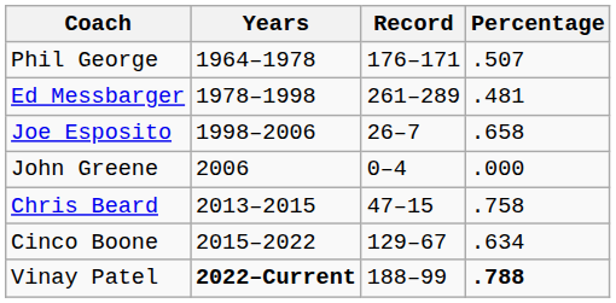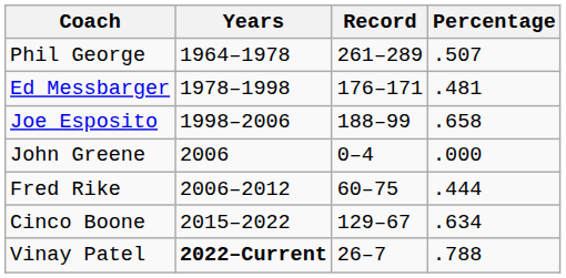 <table class="wikitable">
 <tr>
 <th>Coach</th>
 <th>Years</th>
 <th>Record</th>
 <th>Percentage</th>
 </tr>
 <tr>
 <td>Phil George</td>
 <td>1964–1978</td>
-<td>176–171</td>
+<td>261–289</td>
 <td>.507</td>
 </tr>
 <tr>
 <td><a href='#'>Ed Messbarger</a></td>
 <td>1978–1998</td>
-<td>261–289</td>
+<td>176–171</td>
 <td>.481</td>
 </tr>
 <tr>
 <td><a href='#'>Joe Esposito</a></td>
 <td>1998–2006</td>
-<td>26–7</td>
+<td>188–99</td>
 <td>.658</td>
 </tr>
 <tr>
 <td>John Greene</td>
 <td>2006</td>
 <td>0–4</td>
 <td>.000</td>
 </tr>
 <tr>
-<td><a href='#'>Chris Beard</a></td>
-<td>2013–2015</td>
-<td>47–15</td>
-<td>.758</td>
+<td>Fred Rike</td>
+<td>2006–2012</td>
+<td>60–75</td>
+<td>.444</td>
 </tr>
 <tr>
 <td>Cinco Boone</td>
 <td>2015–2022</td>
 <td>129–67</td>
 <td>.634</td>
 </tr>
 <tr>
 <td>Vinay Patel</td>
 <td><strong>2022–Current</strong></td>
-<td>188–99</td>
-<td><strong>.788</strong></td>
+<td>26–7</td>
+<td>.788</td>
 </tr>
 </table>
